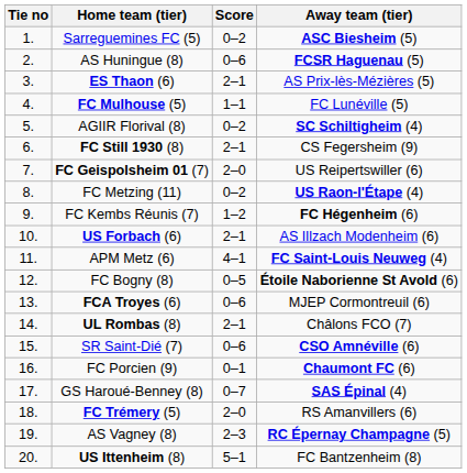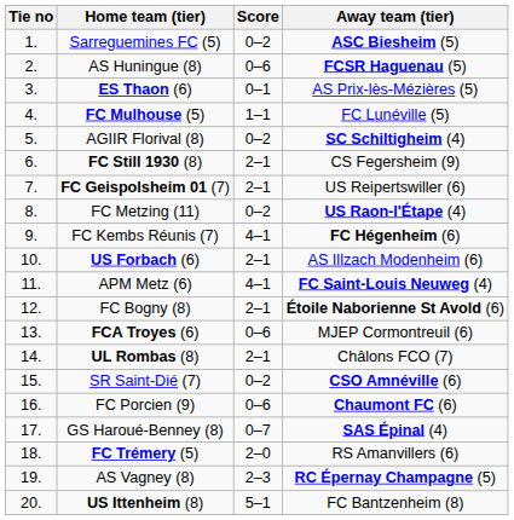 <table class="wikitable" style="text-align: center">
 <tr>
 <th>Tie no</th>
 <th>Home team (tier)</th>
 <th>Score</th>
 <th>Away team (tier)</th>
 </tr>
 <tr>
 <td>1.</td>
 <td><a href='#'>Sarreguemines FC</a> (5)</td>
 <td>0–2</td>
 <td><strong><a href='#'>ASC Biesheim</a></strong> (5)</td>
 </tr>
 <tr>
 <td>2.</td>
 <td>AS Huningue (8)</td>
 <td>0–6</td>
 <td><strong><a href='#'>FCSR Haguenau</a></strong> (5)</td>
 </tr>
 <tr>
 <td>3.</td>
 <td><strong><a href='#'>ES Thaon</a></strong> (6)</td>
-<td>2–1</td>
+<td>0–1</td>
 <td><a href='#'>AS Prix-lès-Mézières</a> (5)</td>
 </tr>
 <tr>
 <td>4.</td>
 <td><strong><a href='#'>FC Mulhouse</a></strong> (5)</td>
 <td>1–1 </td>
 <td><a href='#'>FC Lunéville</a> (5)</td>
 </tr>
 <tr>
 <td>5.</td>
 <td>AGIIR Florival (8)</td>
 <td>0–2</td>
 <td><strong><a href='#'>SC Schiltigheim</a></strong> (4)</td>
 </tr>
 <tr>
 <td>6.</td>
 <td><strong>FC Still 1930</strong> (8)</td>
 <td>2–1</td>
 <td>CS Fegersheim (9)</td>
 </tr>
 <tr>
 <td>7.</td>
 <td><strong>FC Geispolsheim 01</strong> (7)</td>
-<td>2–0 </td>
+<td>2–1</td>
 <td>US Reipertswiller (6)</td>
 </tr>
 <tr>
 <td>8.</td>
 <td>FC Metzing (11)</td>
 <td>0–2</td>
 <td><strong><a href='#'>US Raon-l'Étape</a></strong> (4)</td>
 </tr>
 <tr>
 <td>9.</td>
 <td>FC Kembs Réunis (7)</td>
-<td>1–2</td>
+<td>4–1</td>
 <td><strong>FC Hégenheim</strong> (6)</td>
 </tr>
 <tr>
 <td>10.</td>
 <td><strong><a href='#'>US Forbach</a></strong> (6)</td>
 <td>2–1 </td>
 <td><a href='#'>AS Illzach Modenheim</a> (6)</td>
 </tr>
 <tr>
 <td>11.</td>
 <td>APM Metz (6)</td>
 <td>4–1</td>
 <td><strong><a href='#'>FC Saint-Louis Neuweg</a></strong> (4)</td>
 </tr>
 <tr>
 <td>12.</td>
 <td>FC Bogny (8)</td>
-<td>0–5</td>
+<td>2–1</td>
 <td><strong>Étoile Naborienne St Avold</strong> (6)</td>
 </tr>
 <tr>
 <td>13.</td>
 <td><strong>FCA Troyes</strong> (6)</td>
 <td>0–6</td>
 <td>MJEP Cormontreuil (6)</td>
 </tr>
 <tr>
 <td>14.</td>
 <td><strong>UL Rombas</strong> (8)</td>
 <td>2–1</td>
 <td>Châlons FCO (7)</td>
 </tr>
 <tr>
 <td>15.</td>
 <td><a href='#'>SR Saint-Dié</a> (7)</td>
-<td>0–6</td>
+<td>0–2</td>
 <td><strong><a href='#'>CSO Amnéville</a></strong> (6)</td>
 </tr>
 <tr>
 <td>16.</td>
 <td>FC Porcien (9)</td>
-<td>0–1</td>
+<td>0–6</td>
 <td><strong><a href='#'>Chaumont FC</a></strong> (6)</td>
 </tr>
 <tr>
 <td>17.</td>
 <td>GS Haroué-Benney (8)</td>
 <td>0–7</td>
 <td><strong><a href='#'>SAS Épinal</a></strong> (4)</td>
 </tr>
 <tr>
 <td>18.</td>
 <td><strong><a href='#'>FC Trémery</a></strong> (5)</td>
 <td>2–0</td>
 <td>RS Amanvillers (6)</td>
 </tr>
 <tr>
 <td>19.</td>
 <td>AS Vagney (8)</td>
 <td>2–3</td>
 <td><strong><a href='#'>RC Épernay Champagne</a></strong> (5)</td>
 </tr>
 <tr>
 <td>20.</td>
 <td><strong>US Ittenheim</strong> (8)</td>
 <td>5–1</td>
 <td>FC Bantzenheim (8)</td>
 </tr>
 </table>
